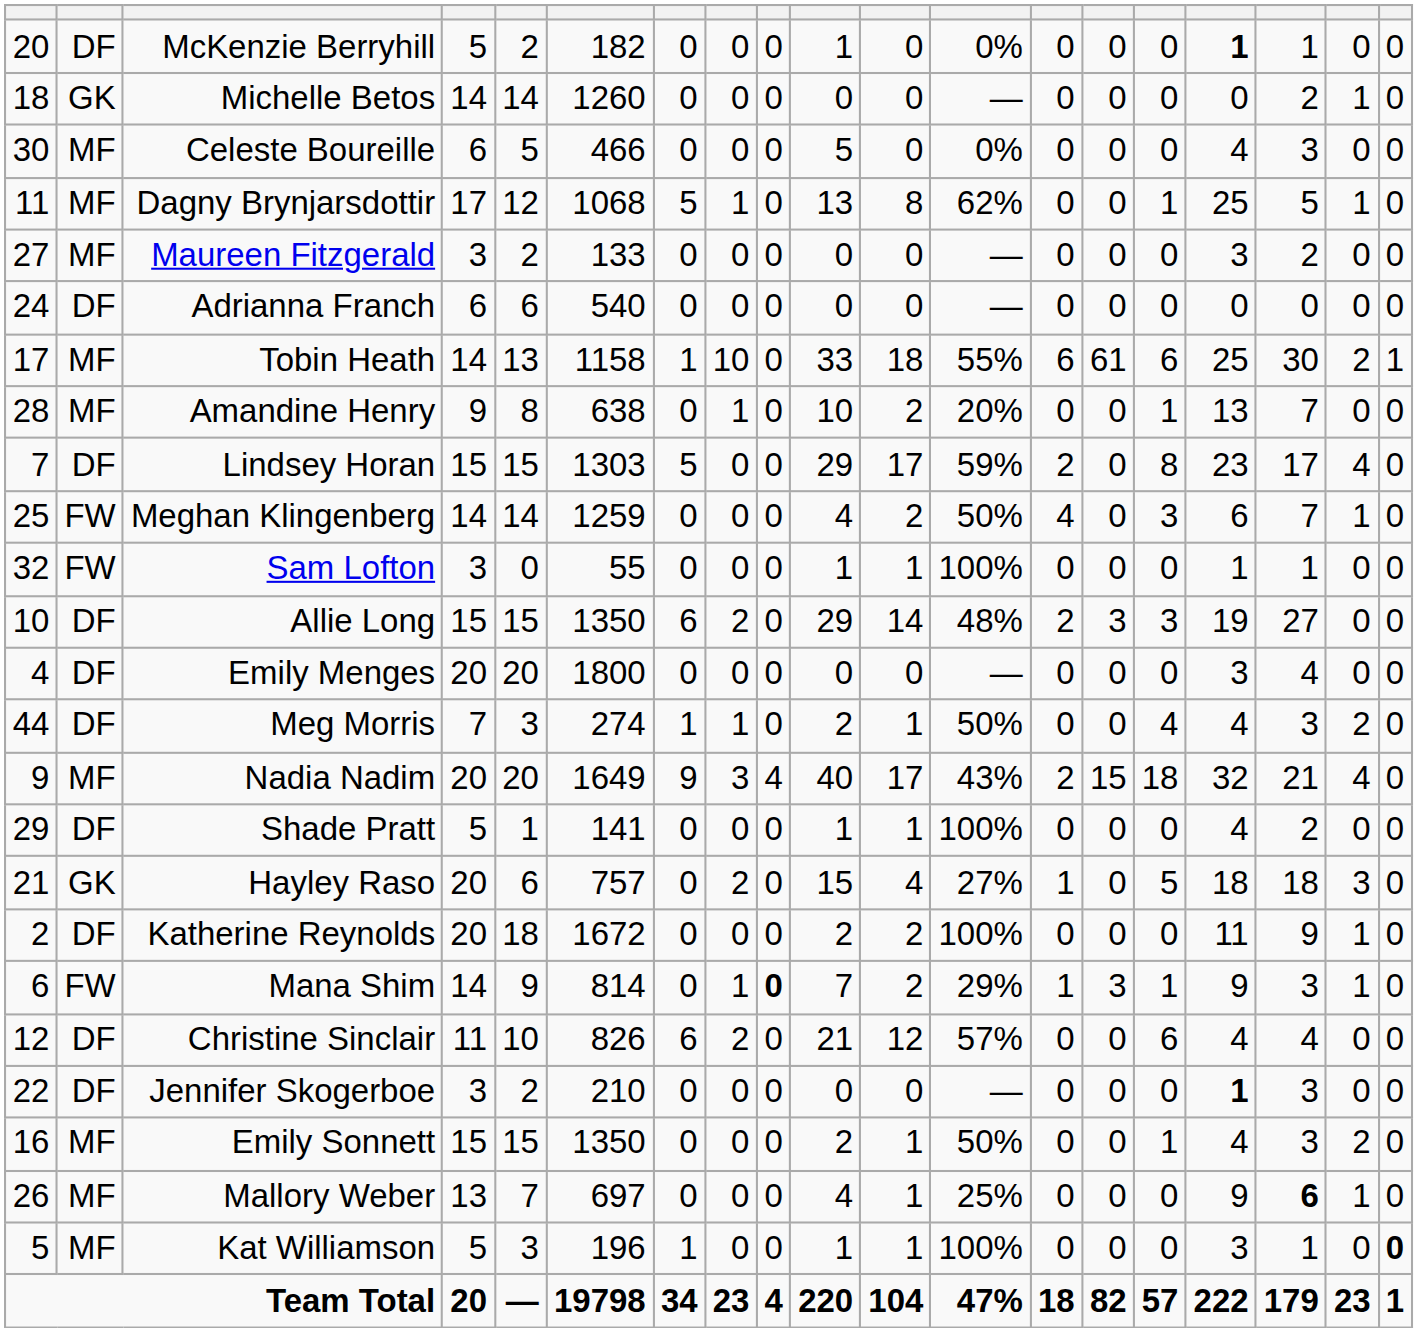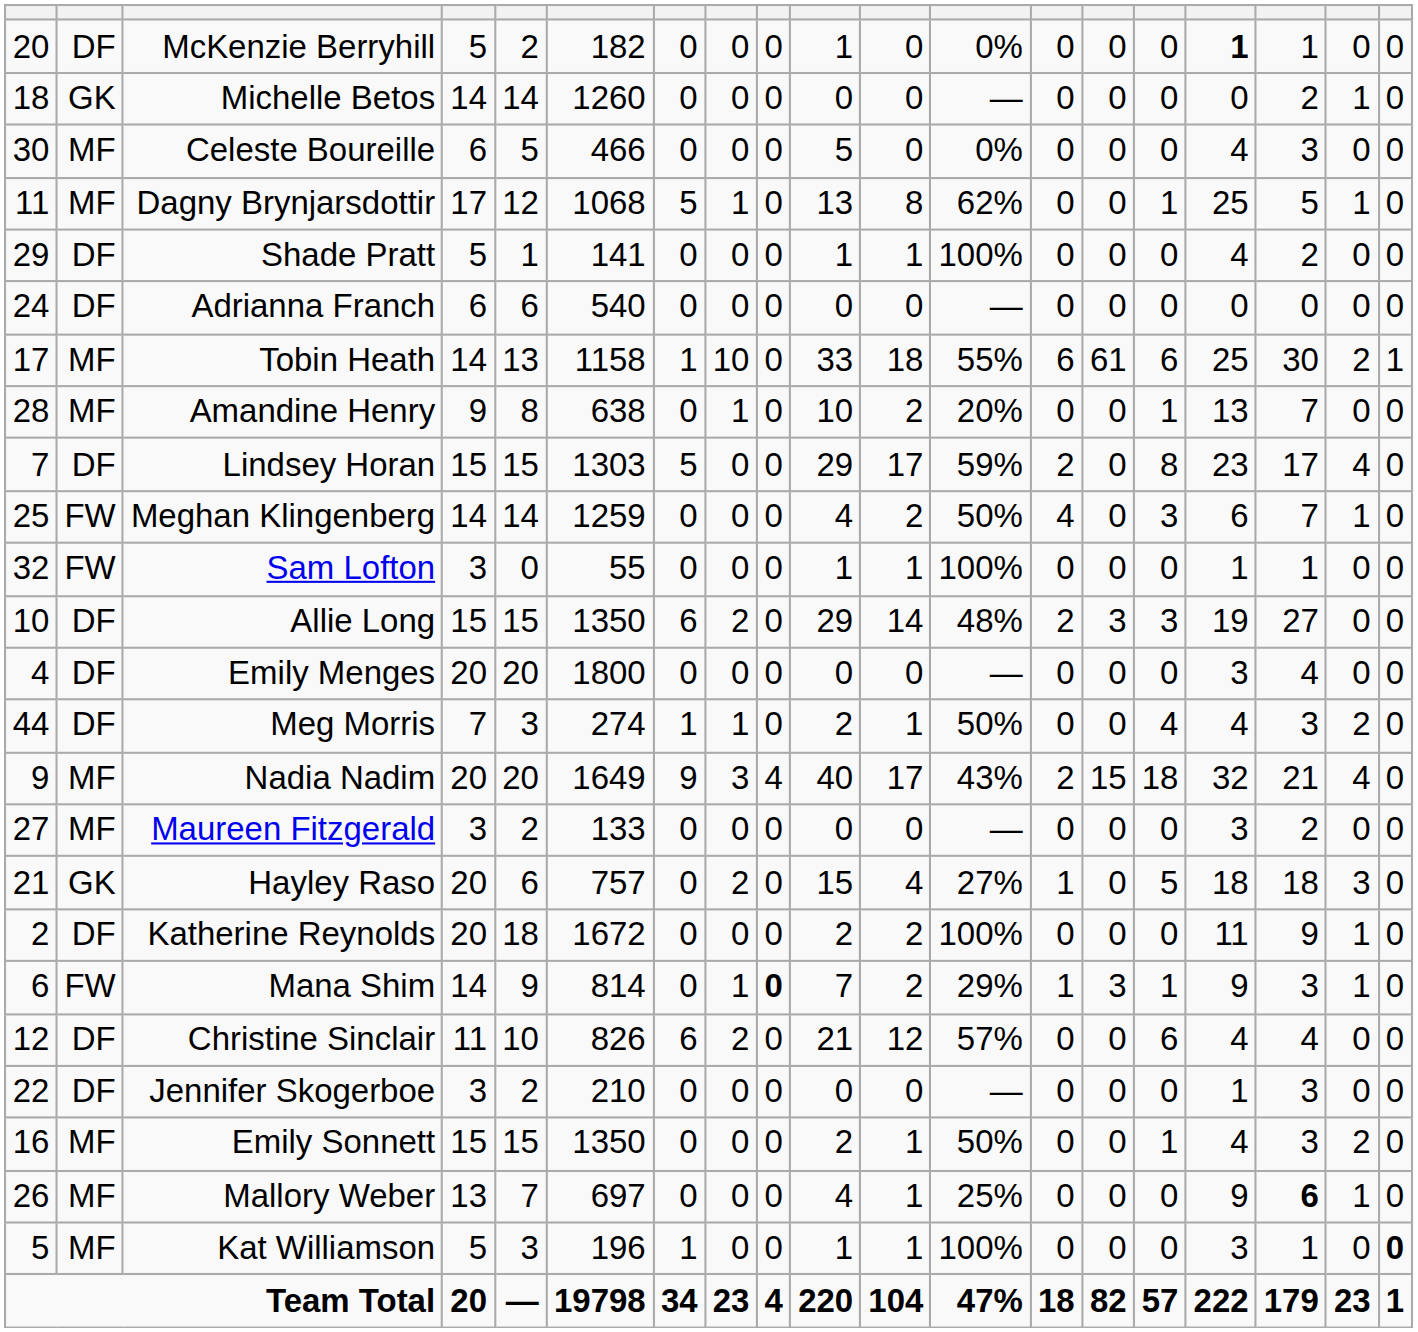 <table class="wikitable sortable" style="text-align:right;">
 <tr>
 <th></th>
 <th></th>
 <th></th>
 <th></th>
 <th></th>
 <th></th>
 <th></th>
 <th></th>
 <th></th>
 <th></th>
 <th></th>
 <th></th>
 <th></th>
 <th></th>
 <th></th>
 <th></th>
 <th></th>
 <th></th>
 <th></th>
 </tr>
 <tr>
 <td>20</td>
 <td>DF</td>
 <td>McKenzie Berryhill</td>
 <td>5</td>
 <td>2</td>
 <td>182</td>
 <td>0</td>
 <td>0</td>
 <td>0</td>
 <td>1</td>
 <td>0</td>
 <td>0%</td>
 <td>0</td>
 <td>0</td>
 <td>0</td>
 <td><strong>1</strong></td>
 <td>1</td>
 <td>0</td>
 <td>0</td>
 </tr>
 <tr>
 <td>18</td>
 <td>GK</td>
 <td>Michelle Betos</td>
 <td>14</td>
 <td>14</td>
 <td>1260</td>
 <td>0</td>
 <td>0</td>
 <td>0</td>
 <td>0</td>
 <td>0</td>
 <td>—</td>
 <td>0</td>
 <td>0</td>
 <td>0</td>
 <td>0</td>
 <td>2</td>
 <td>1</td>
 <td>0</td>
 </tr>
 <tr>
 <td>30</td>
 <td>MF</td>
 <td>Celeste Boureille</td>
 <td>6</td>
 <td>5</td>
 <td>466</td>
 <td>0</td>
 <td>0</td>
 <td>0</td>
 <td>5</td>
 <td>0</td>
 <td>0%</td>
 <td>0</td>
 <td>0</td>
 <td>0</td>
 <td>4</td>
 <td>3</td>
 <td>0</td>
 <td>0</td>
 </tr>
 <tr>
 <td>11</td>
 <td>MF</td>
 <td>Dagny Brynjarsdottir</td>
 <td>17</td>
 <td>12</td>
 <td>1068</td>
 <td>5</td>
 <td>1</td>
 <td>0</td>
 <td>13</td>
 <td>8</td>
 <td>62%</td>
 <td>0</td>
 <td>0</td>
 <td>1</td>
 <td>25</td>
 <td>5</td>
 <td>1</td>
 <td>0</td>
 </tr>
 <tr>
-<td>27</td>
-<td>MF</td>
-<td><a href='#'>Maureen Fitzgerald</a></td>
-<td>3</td>
-<td>2</td>
-<td>133</td>
+<td>29</td>
+<td>DF</td>
+<td>Shade Pratt</td>
+<td>5</td>
+<td>1</td>
+<td>141</td>
 <td>0</td>
 <td>0</td>
 <td>0</td>
-<td>0</td>
-<td>0</td>
-<td>—</td>
+<td>1</td>
+<td>1</td>
+<td>100%</td>
 <td>0</td>
 <td>0</td>
 <td>0</td>
-<td>3</td>
+<td>4</td>
 <td>2</td>
 <td>0</td>
 <td>0</td>
 </tr>
 <tr>
 <td>24</td>
 <td>DF</td>
 <td>Adrianna Franch</td>
 <td>6</td>
 <td>6</td>
 <td>540</td>
 <td>0</td>
 <td>0</td>
 <td>0</td>
 <td>0</td>
 <td>0</td>
 <td>—</td>
 <td>0</td>
 <td>0</td>
 <td>0</td>
 <td>0</td>
 <td>0</td>
 <td>0</td>
 <td>0</td>
 </tr>
 <tr>
 <td>17</td>
 <td>MF</td>
 <td>Tobin Heath</td>
 <td>14</td>
 <td>13</td>
 <td>1158</td>
 <td>1</td>
 <td>10</td>
 <td>0</td>
 <td>33</td>
 <td>18</td>
 <td>55%</td>
 <td>6</td>
 <td>61</td>
 <td>6</td>
 <td>25</td>
 <td>30</td>
 <td>2</td>
 <td>1</td>
 </tr>
 <tr>
 <td>28</td>
 <td>MF</td>
 <td>Amandine Henry</td>
 <td>9</td>
 <td>8</td>
 <td>638</td>
 <td>0</td>
 <td>1</td>
 <td>0</td>
 <td>10</td>
 <td>2</td>
 <td>20%</td>
 <td>0</td>
 <td>0</td>
 <td>1</td>
 <td>13</td>
 <td>7</td>
 <td>0</td>
 <td>0</td>
 </tr>
 <tr>
 <td>7</td>
 <td>DF</td>
 <td>Lindsey Horan</td>
 <td>15</td>
 <td>15</td>
 <td>1303</td>
 <td>5</td>
 <td>0</td>
 <td>0</td>
 <td>29</td>
 <td>17</td>
 <td>59%</td>
 <td>2</td>
 <td>0</td>
 <td>8</td>
 <td>23</td>
 <td>17</td>
 <td>4</td>
 <td>0</td>
 </tr>
 <tr>
 <td>25</td>
 <td>FW</td>
 <td>Meghan Klingenberg</td>
 <td>14</td>
 <td>14</td>
 <td>1259</td>
 <td>0</td>
 <td>0</td>
 <td>0</td>
 <td>4</td>
 <td>2</td>
 <td>50%</td>
 <td>4</td>
 <td>0</td>
 <td>3</td>
 <td>6</td>
 <td>7</td>
 <td>1</td>
 <td>0</td>
 </tr>
 <tr>
 <td>32</td>
 <td>FW</td>
 <td><a href='#'>Sam Lofton</a></td>
 <td>3</td>
 <td>0</td>
 <td>55</td>
 <td>0</td>
 <td>0</td>
 <td>0</td>
 <td>1</td>
 <td>1</td>
 <td>100%</td>
 <td>0</td>
 <td>0</td>
 <td>0</td>
 <td>1</td>
 <td>1</td>
 <td>0</td>
 <td>0</td>
 </tr>
 <tr>
 <td>10</td>
 <td>DF</td>
 <td>Allie Long</td>
 <td>15</td>
 <td>15</td>
 <td>1350</td>
 <td>6</td>
 <td>2</td>
 <td>0</td>
 <td>29</td>
 <td>14</td>
 <td>48%</td>
 <td>2</td>
 <td>3</td>
 <td>3</td>
 <td>19</td>
 <td>27</td>
 <td>0</td>
 <td>0</td>
 </tr>
 <tr>
 <td>4</td>
 <td>DF</td>
 <td>Emily Menges</td>
 <td>20</td>
 <td>20</td>
 <td>1800</td>
 <td>0</td>
 <td>0</td>
 <td>0</td>
 <td>0</td>
 <td>0</td>
 <td>—</td>
 <td>0</td>
 <td>0</td>
 <td>0</td>
 <td>3</td>
 <td>4</td>
 <td>0</td>
 <td>0</td>
 </tr>
 <tr>
 <td>44</td>
 <td>DF</td>
 <td>Meg Morris</td>
 <td>7</td>
 <td>3</td>
 <td>274</td>
 <td>1</td>
 <td>1</td>
 <td>0</td>
 <td>2</td>
 <td>1</td>
 <td>50%</td>
 <td>0</td>
 <td>0</td>
 <td>4</td>
 <td>4</td>
 <td>3</td>
 <td>2</td>
 <td>0</td>
 </tr>
 <tr>
 <td>9</td>
 <td>MF</td>
 <td>Nadia Nadim</td>
 <td>20</td>
 <td>20</td>
 <td>1649</td>
 <td>9</td>
 <td>3</td>
 <td>4</td>
 <td>40</td>
 <td>17</td>
 <td>43%</td>
 <td>2</td>
 <td>15</td>
 <td>18</td>
 <td>32</td>
 <td>21</td>
 <td>4</td>
 <td>0</td>
 </tr>
 <tr>
-<td>29</td>
-<td>DF</td>
-<td>Shade Pratt</td>
-<td>5</td>
-<td>1</td>
-<td>141</td>
+<td>27</td>
+<td>MF</td>
+<td><a href='#'>Maureen Fitzgerald</a></td>
+<td>3</td>
+<td>2</td>
+<td>133</td>
 <td>0</td>
 <td>0</td>
 <td>0</td>
-<td>1</td>
-<td>1</td>
-<td>100%</td>
+<td>0</td>
+<td>0</td>
+<td>—</td>
 <td>0</td>
 <td>0</td>
 <td>0</td>
-<td>4</td>
+<td>3</td>
 <td>2</td>
 <td>0</td>
 <td>0</td>
 </tr>
 <tr>
 <td>21</td>
 <td>GK</td>
 <td>Hayley Raso</td>
 <td>20</td>
 <td>6</td>
 <td>757</td>
 <td>0</td>
 <td>2</td>
 <td>0</td>
 <td>15</td>
 <td>4</td>
 <td>27%</td>
 <td>1</td>
 <td>0</td>
 <td>5</td>
 <td>18</td>
 <td>18</td>
 <td>3</td>
 <td>0</td>
 </tr>
 <tr>
 <td>2</td>
 <td>DF</td>
 <td>Katherine Reynolds</td>
 <td>20</td>
 <td>18</td>
 <td>1672</td>
 <td>0</td>
 <td>0</td>
 <td>0</td>
 <td>2</td>
 <td>2</td>
 <td>100%</td>
 <td>0</td>
 <td>0</td>
 <td>0</td>
 <td>11</td>
 <td>9</td>
 <td>1</td>
 <td>0</td>
 </tr>
 <tr>
 <td>6</td>
 <td>FW</td>
 <td>Mana Shim</td>
 <td>14</td>
 <td>9</td>
 <td>814</td>
 <td>0</td>
 <td>1</td>
 <td><strong>0</strong></td>
 <td>7</td>
 <td>2</td>
 <td>29%</td>
 <td>1</td>
 <td>3</td>
 <td>1</td>
 <td>9</td>
 <td>3</td>
 <td>1</td>
 <td>0</td>
 </tr>
 <tr>
 <td>12</td>
 <td>DF</td>
 <td>Christine Sinclair</td>
 <td>11</td>
 <td>10</td>
 <td>826</td>
 <td>6</td>
 <td>2</td>
 <td>0</td>
 <td>21</td>
 <td>12</td>
 <td>57%</td>
 <td>0</td>
 <td>0</td>
 <td>6</td>
 <td>4</td>
 <td>4</td>
 <td>0</td>
 <td>0</td>
 </tr>
 <tr>
 <td>22</td>
 <td>DF</td>
 <td>Jennifer Skogerboe</td>
 <td>3</td>
 <td>2</td>
 <td>210</td>
 <td>0</td>
 <td>0</td>
 <td>0</td>
 <td>0</td>
 <td>0</td>
 <td>—</td>
 <td>0</td>
 <td>0</td>
 <td>0</td>
-<td><strong>1</strong></td>
+<td>1</td>
 <td>3</td>
 <td>0</td>
 <td>0</td>
 </tr>
 <tr>
 <td>16</td>
 <td>MF</td>
 <td>Emily Sonnett</td>
 <td>15</td>
 <td>15</td>
 <td>1350</td>
 <td>0</td>
 <td>0</td>
 <td>0</td>
 <td>2</td>
 <td>1</td>
 <td>50%</td>
 <td>0</td>
 <td>0</td>
 <td>1</td>
 <td>4</td>
 <td>3</td>
 <td>2</td>
 <td>0</td>
 </tr>
 <tr>
 <td>26</td>
 <td>MF</td>
 <td>Mallory Weber</td>
 <td>13</td>
 <td>7</td>
 <td>697</td>
 <td>0</td>
 <td>0</td>
 <td>0</td>
 <td>4</td>
 <td>1</td>
 <td>25%</td>
 <td>0</td>
 <td>0</td>
 <td>0</td>
 <td>9</td>
 <td><strong>6</strong></td>
 <td>1</td>
 <td>0</td>
 </tr>
 <tr>
 <td>5</td>
 <td>MF</td>
 <td>Kat Williamson</td>
 <td>5</td>
 <td>3</td>
 <td>196</td>
 <td>1</td>
 <td>0</td>
 <td>0</td>
 <td>1</td>
 <td>1</td>
 <td>100%</td>
 <td>0</td>
 <td>0</td>
 <td>0</td>
 <td>3</td>
 <td>1</td>
 <td>0</td>
 <td><strong>0</strong></td>
 </tr>
 <tr class=sortbottom style="font-weight:bold;">
 <td colspan=3>Team Total</td>
 <td>20</td>
 <td>—</td>
 <td>19798</td>
 <td>34</td>
 <td>23</td>
 <td>4</td>
 <td>220</td>
 <td>104</td>
 <td>47%</td>
 <td>18</td>
 <td>82</td>
 <td>57</td>
 <td>222</td>
 <td>179</td>
 <td>23</td>
 <td>1</td>
 </tr>
 </table>
